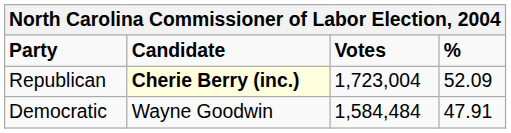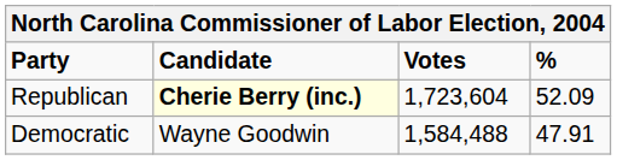 <table class="wikitable">
 <tr>
 <th colspan="4">North Carolina Commissioner of Labor Election, 2004</th>
 </tr>
 <tr>
 <td><strong>Party</strong></td>
 <td><strong>Candidate</strong></td>
 <td><strong>Votes</strong></td>
 <td><strong>%</strong></td>
 </tr>
 <tr>
 <td>Republican</td>
 <td style="background: lightyellow;"><strong>Cherie Berry (inc.)</strong></td>
-<td>1,723,004</td>
+<td>1,723,604</td>
 <td>52.09</td>
 </tr>
 <tr>
 <td>Democratic</td>
 <td>Wayne Goodwin</td>
-<td>1,584,484</td>
+<td>1,584,488</td>
 <td>47.91</td>
 </tr>
 </table>
